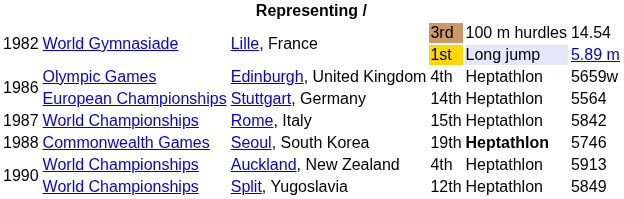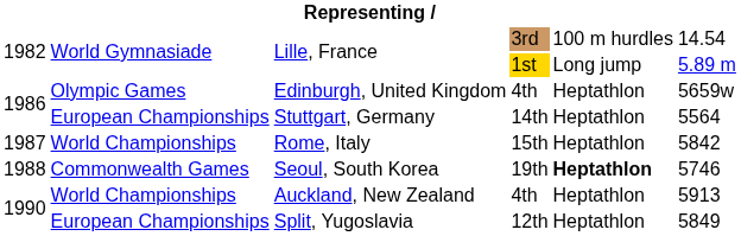 <table>
 <tr>
 <th colspan=6>Representing  / </th>
 </tr>
 <tr>
 <td rowspan=2>1982</td>
 <td rowspan=2><a href='#'>World Gymnasiade</a></td>
 <td rowspan=2><a href='#'>Lille</a>, France</td>
 <td bgcolor=cc9966>3rd</td>
 <td>100 m hurdles</td>
 <td>14.54</td>
 </tr>
 <tr>
 <td bgcolor=gold>1st</td>
-<td style="background: lavender;">Long jump</td>
+<td>Long jump</td>
 <td><a href='#'>5.89 m</a></td>
 </tr>
 <tr>
 <td rowspan=2>1986</td>
 <td><a href='#'>Olympic Games</a></td>
 <td><a href='#'>Edinburgh</a>, United Kingdom</td>
 <td>4th</td>
 <td>Heptathlon</td>
 <td>5659w</td>
 </tr>
 <tr>
 <td><a href='#'>European Championships</a></td>
 <td><a href='#'>Stuttgart</a>, Germany</td>
 <td>14th</td>
 <td>Heptathlon</td>
 <td>5564</td>
 </tr>
 <tr>
 <td>1987</td>
 <td><a href='#'>World Championships</a></td>
 <td><a href='#'>Rome</a>, Italy</td>
 <td>15th</td>
 <td>Heptathlon</td>
 <td>5842</td>
 </tr>
 <tr>
 <td>1988</td>
 <td><a href='#'>Commonwealth Games</a></td>
 <td><a href='#'>Seoul</a>, South Korea</td>
 <td>19th</td>
 <td><strong>Heptathlon</strong></td>
 <td>5746</td>
 </tr>
 <tr>
 <td rowspan=2>1990</td>
 <td><a href='#'>World Championships</a></td>
 <td><a href='#'>Auckland</a>, New Zealand</td>
 <td>4th</td>
 <td>Heptathlon</td>
 <td>5913</td>
 </tr>
 <tr>
-<td><a href='#'>World Championships</a></td>
+<td><a href='#'>European Championships</a></td>
 <td><a href='#'>Split</a>, Yugoslavia</td>
 <td>12th</td>
 <td>Heptathlon</td>
 <td>5849</td>
 </tr>
 </table>
